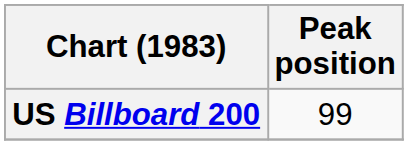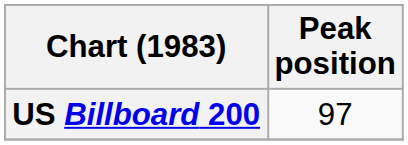 <table class="wikitable unsortable plainrowheaders">
 <tr>
 <th scope="col">Chart (1983)</th>
 <th scope="col">Peak<br>position</th>
 </tr>
 <tr>
 <th scope="row">US <a href='#'><em>Billboard</em> 200</a></th>
-<td align="center">99</td>
+<td align="center">97</td>
 </tr>
 <tr>
 </tr>
 </table>
